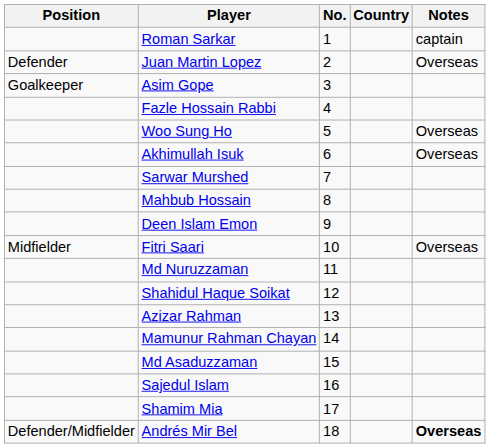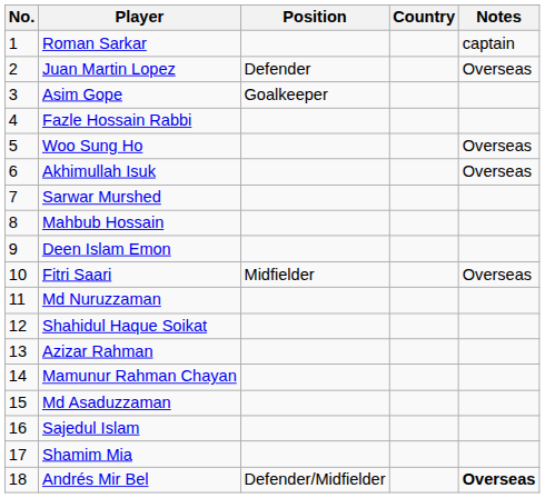 <table class="wikitable">
 <tr>
+<th>No.</th>
+<th>Player</th>
 <th>Position</th>
-<th>Player</th>
-<th>No.</th>
 <th>Country</th>
 <th>Notes</th>
 </tr>
 <tr>
+<td>1</td>
+<td><a href='#'>Roman Sarkar</a></td>
 <td></td>
-<td><a href='#'>Roman Sarkar</a></td>
-<td>1</td>
 <td></td>
 <td>captain</td>
 </tr>
 <tr>
+<td>2</td>
+<td><a href='#'>Juan Martin Lopez</a></td>
 <td>Defender</td>
-<td><a href='#'>Juan Martin Lopez</a></td>
-<td>2</td>
 <td></td>
 <td>Overseas</td>
 </tr>
 <tr>
+<td>3</td>
+<td><a href='#'>Asim Gope</a></td>
 <td>Goalkeeper</td>
-<td><a href='#'>Asim Gope</a></td>
-<td>3</td>
 <td></td>
 <td></td>
 </tr>
 <tr>
+<td>4</td>
+<td><a href='#'>Fazle Hossain Rabbi</a></td>
 <td></td>
-<td><a href='#'>Fazle Hossain Rabbi</a></td>
-<td>4</td>
 <td></td>
 <td></td>
 </tr>
 <tr>
+<td>5</td>
+<td><a href='#'>Woo Sung Ho</a></td>
 <td></td>
-<td><a href='#'>Woo Sung Ho</a></td>
-<td>5</td>
 <td></td>
 <td>Overseas</td>
 </tr>
 <tr>
+<td>6</td>
+<td><a href='#'>Akhimullah Isuk</a></td>
 <td></td>
-<td><a href='#'>Akhimullah Isuk</a></td>
-<td>6</td>
 <td></td>
 <td>Overseas</td>
 </tr>
 <tr>
+<td>7</td>
+<td><a href='#'>Sarwar Murshed</a></td>
 <td></td>
-<td><a href='#'>Sarwar Murshed</a></td>
-<td>7</td>
 <td></td>
 <td></td>
 </tr>
 <tr>
+<td>8</td>
+<td><a href='#'>Mahbub Hossain</a></td>
 <td></td>
-<td><a href='#'>Mahbub Hossain</a></td>
-<td>8</td>
 <td></td>
 <td></td>
 </tr>
 <tr>
+<td>9</td>
+<td><a href='#'>Deen Islam Emon</a></td>
 <td></td>
-<td><a href='#'>Deen Islam Emon</a></td>
-<td>9</td>
 <td></td>
 <td></td>
 </tr>
 <tr>
+<td>10</td>
+<td><a href='#'>Fitri Saari</a></td>
 <td>Midfielder</td>
-<td><a href='#'>Fitri Saari</a></td>
-<td>10</td>
 <td></td>
 <td>Overseas</td>
 </tr>
 <tr>
+<td>11</td>
+<td><a href='#'>Md Nuruzzaman</a></td>
 <td></td>
-<td><a href='#'>Md Nuruzzaman</a></td>
-<td>11</td>
 <td></td>
 <td></td>
 </tr>
 <tr>
+<td>12</td>
+<td><a href='#'>Shahidul Haque Soikat</a></td>
 <td></td>
-<td><a href='#'>Shahidul Haque Soikat</a></td>
-<td>12</td>
 <td></td>
 <td></td>
 </tr>
 <tr>
+<td>13</td>
+<td><a href='#'>Azizar Rahman</a></td>
 <td></td>
-<td><a href='#'>Azizar Rahman</a></td>
-<td>13</td>
 <td></td>
 <td></td>
 </tr>
 <tr>
+<td>14</td>
+<td><a href='#'>Mamunur Rahman Chayan</a></td>
 <td></td>
-<td><a href='#'>Mamunur Rahman Chayan</a></td>
-<td>14</td>
 <td></td>
 <td></td>
 </tr>
 <tr>
+<td>15</td>
+<td><a href='#'>Md Asaduzzaman</a></td>
 <td></td>
-<td><a href='#'>Md Asaduzzaman</a></td>
-<td>15</td>
 <td></td>
 <td></td>
 </tr>
 <tr>
+<td>16</td>
+<td><a href='#'>Sajedul Islam</a></td>
 <td></td>
-<td><a href='#'>Sajedul Islam</a></td>
-<td>16</td>
 <td></td>
 <td></td>
 </tr>
 <tr>
+<td>17</td>
+<td><a href='#'>Shamim Mia</a></td>
 <td></td>
-<td><a href='#'>Shamim Mia</a></td>
-<td>17</td>
 <td></td>
 <td></td>
 </tr>
 <tr>
+<td>18</td>
+<td><a href='#'>Andrés Mir Bel</a></td>
 <td>Defender/Midfielder</td>
-<td><a href='#'>Andrés Mir Bel</a></td>
-<td>18</td>
 <td></td>
 <td><strong>Overseas</strong></td>
 </tr>
 </table>
